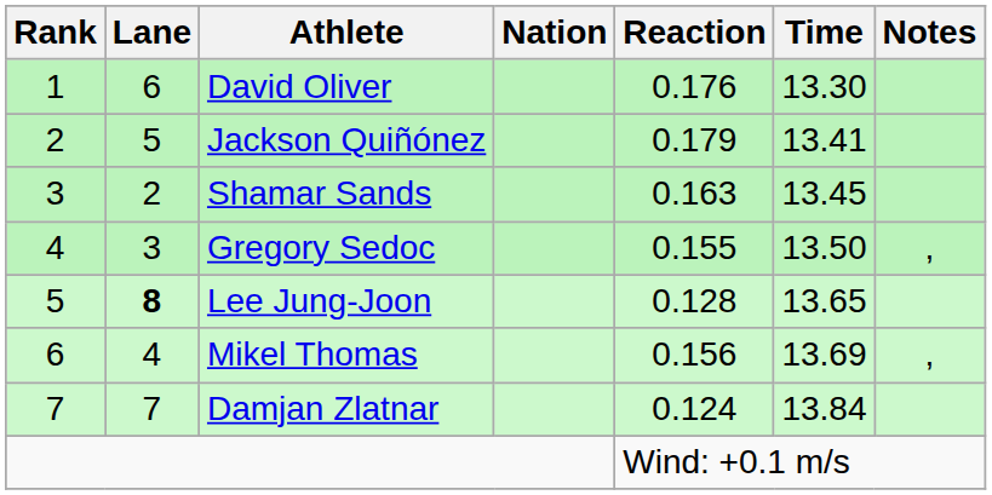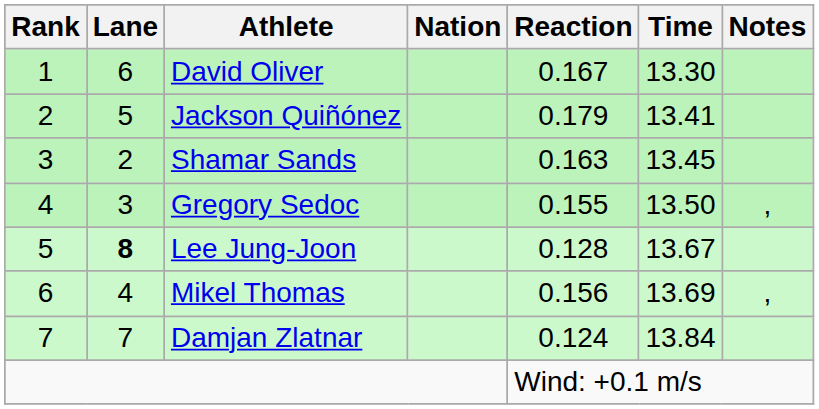 <table class="wikitable sortable" style="text-align:center">
 <tr>
 <th>Rank</th>
 <th>Lane</th>
 <th>Athlete</th>
 <th>Nation</th>
 <th>Reaction</th>
 <th>Time</th>
 <th>Notes</th>
 </tr>
 <tr bgcolor=bbf3bb>
 <td>1</td>
 <td>6</td>
 <td align=left><a href='#'>David Oliver</a></td>
 <td align=left></td>
-<td>0.176</td>
+<td>0.167</td>
 <td>13.30</td>
 <td></td>
 </tr>
 <tr bgcolor=bbf3bb>
 <td>2</td>
 <td>5</td>
 <td align=left><a href='#'>Jackson Quiñónez</a></td>
 <td align=left></td>
 <td>0.179</td>
 <td>13.41</td>
 <td></td>
 </tr>
 <tr bgcolor=bbf3bb>
 <td>3</td>
 <td>2</td>
 <td align=left><a href='#'>Shamar Sands</a></td>
 <td align=left></td>
 <td>0.163</td>
 <td>13.45</td>
 <td></td>
 </tr>
 <tr bgcolor=bbf3bb>
 <td>4</td>
 <td>3</td>
 <td align=left><a href='#'>Gregory Sedoc</a></td>
 <td align=left></td>
 <td>0.155</td>
 <td>13.50</td>
 <td>, </td>
 </tr>
 <tr bgcolor=ccf9cc>
 <td>5</td>
 <td><strong>8</strong></td>
 <td align=left><a href='#'>Lee Jung-Joon</a></td>
 <td align=left></td>
 <td>0.128</td>
-<td>13.65</td>
+<td>13.67</td>
 <td></td>
 </tr>
 <tr bgcolor=ccf9cc>
 <td>6</td>
 <td>4</td>
 <td align=left><a href='#'>Mikel Thomas</a></td>
 <td align=left></td>
 <td>0.156</td>
 <td>13.69</td>
 <td>, </td>
 </tr>
 <tr bgcolor=ccf9cc>
 <td>7</td>
 <td>7</td>
 <td align=left><a href='#'>Damjan Zlatnar</a></td>
 <td align=left></td>
 <td>0.124</td>
 <td>13.84</td>
 <td></td>
 </tr>
 <tr class="sortbottom">
 <td colspan=4></td>
 <td colspan="3" style="text-align:left;">Wind: +0.1 m/s</td>
 </tr>
 </table>
